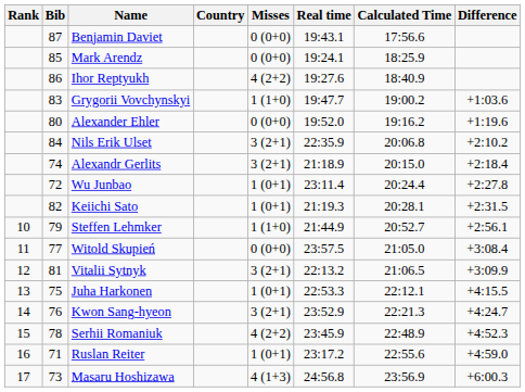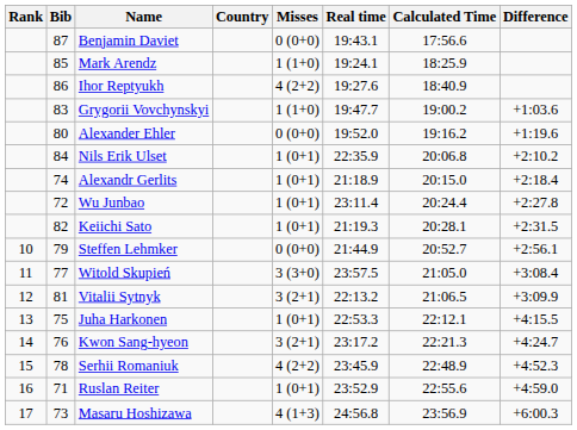 <table class="wikitable sortable" style="text-align:center">
 <tr>
 <th>Rank</th>
 <th>Bib</th>
 <th>Name</th>
 <th>Country</th>
 <th>Misses</th>
 <th>Real time</th>
 <th>Calculated Time</th>
 <th>Difference</th>
 </tr>
 <tr>
 <td></td>
 <td>87</td>
 <td align="left"><a href='#'>Benjamin Daviet</a></td>
 <td align="left"></td>
 <td>0 (0+0)</td>
 <td>19:43.1</td>
 <td>17:56.6</td>
 <td></td>
 </tr>
 <tr>
 <td></td>
 <td>85</td>
 <td align="left"><a href='#'>Mark Arendz</a></td>
 <td align="left"></td>
-<td>0 (0+0)</td>
+<td>1 (1+0)</td>
 <td>19:24.1</td>
 <td>18:25.9</td>
 <td></td>
 </tr>
 <tr>
 <td></td>
 <td>86</td>
 <td align="left"><a href='#'>Ihor Reptyukh</a></td>
 <td align="left"></td>
 <td>4 (2+2)</td>
 <td>19:27.6</td>
 <td>18:40.9</td>
 <td></td>
 </tr>
 <tr>
 <td></td>
 <td>83</td>
 <td align="left"><a href='#'>Grygorii Vovchynskyi</a></td>
 <td align="left"></td>
 <td>1 (1+0)</td>
 <td>19:47.7</td>
 <td>19:00.2</td>
 <td>+1:03.6</td>
 </tr>
 <tr>
 <td></td>
 <td>80</td>
 <td align="left"><a href='#'>Alexander Ehler</a></td>
 <td align="left"></td>
 <td>0 (0+0)</td>
 <td>19:52.0</td>
 <td>19:16.2</td>
 <td>+1:19.6</td>
 </tr>
 <tr>
 <td></td>
 <td>84</td>
 <td align="left"><a href='#'>Nils Erik Ulset</a></td>
 <td align="left"></td>
-<td>3 (2+1)</td>
+<td>1 (0+1)</td>
 <td>22:35.9</td>
 <td>20:06.8</td>
 <td>+2:10.2</td>
 </tr>
 <tr>
 <td></td>
 <td>74</td>
 <td align="left"><a href='#'>Alexandr Gerlits</a></td>
 <td align="left"></td>
-<td>3 (2+1)</td>
+<td>1 (0+1)</td>
 <td>21:18.9</td>
 <td>20:15.0</td>
 <td>+2:18.4</td>
 </tr>
 <tr>
 <td></td>
 <td>72</td>
 <td align="left"><a href='#'>Wu Junbao</a></td>
 <td align="left"></td>
 <td>1 (0+1)</td>
 <td>23:11.4</td>
 <td>20:24.4</td>
 <td>+2:27.8</td>
 </tr>
 <tr>
 <td></td>
 <td>82</td>
 <td align="left"><a href='#'>Keiichi Sato</a></td>
 <td align="left"></td>
 <td>1 (0+1)</td>
 <td>21:19.3</td>
 <td>20:28.1</td>
 <td>+2:31.5</td>
 </tr>
 <tr>
 <td>10</td>
 <td>79</td>
 <td align="left"><a href='#'>Steffen Lehmker</a></td>
 <td align="left"></td>
-<td>1 (1+0)</td>
+<td>0 (0+0)</td>
 <td>21:44.9</td>
 <td>20:52.7</td>
 <td>+2:56.1</td>
 </tr>
 <tr>
 <td>11</td>
 <td>77</td>
 <td align="left"><a href='#'>Witold Skupień</a></td>
 <td align="left"></td>
-<td>0 (0+0)</td>
+<td>3 (3+0)</td>
 <td>23:57.5</td>
 <td>21:05.0</td>
 <td>+3:08.4</td>
 </tr>
 <tr>
 <td>12</td>
 <td>81</td>
 <td align="left"><a href='#'>Vitalii Sytnyk</a></td>
 <td align="left"></td>
 <td>3 (2+1)</td>
 <td>22:13.2</td>
 <td>21:06.5</td>
 <td>+3:09.9</td>
 </tr>
 <tr>
 <td>13</td>
 <td>75</td>
 <td align="left"><a href='#'>Juha Harkonen</a></td>
 <td align="left"></td>
 <td>1 (0+1)</td>
 <td>22:53.3</td>
 <td>22:12.1</td>
 <td>+4:15.5</td>
 </tr>
 <tr>
 <td>14</td>
 <td>76</td>
 <td align="left"><a href='#'>Kwon Sang-hyeon</a></td>
 <td align="left"></td>
 <td>3 (2+1)</td>
-<td>23:52.9</td>
+<td>23:17.2</td>
 <td>22:21.3</td>
 <td>+4:24.7</td>
 </tr>
 <tr>
 <td>15</td>
 <td>78</td>
 <td align="left"><a href='#'>Serhii Romaniuk</a></td>
 <td align="left"></td>
 <td>4 (2+2)</td>
 <td>23:45.9</td>
 <td>22:48.9</td>
 <td>+4:52.3</td>
 </tr>
 <tr>
 <td>16</td>
 <td>71</td>
 <td align="left"><a href='#'>Ruslan Reiter</a></td>
 <td align="left"></td>
 <td>1 (0+1)</td>
-<td>23:17.2</td>
+<td>23:52.9</td>
 <td>22:55.6</td>
 <td>+4:59.0</td>
 </tr>
 <tr>
 <td>17</td>
 <td>73</td>
 <td align="left"><a href='#'>Masaru Hoshizawa</a></td>
 <td align="left"></td>
 <td>4 (1+3)</td>
 <td>24:56.8</td>
 <td>23:56.9</td>
 <td>+6:00.3</td>
 </tr>
 </table>
